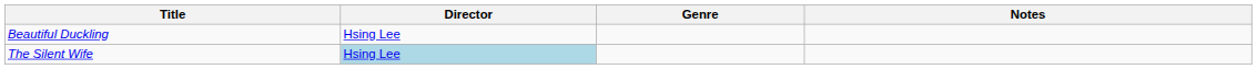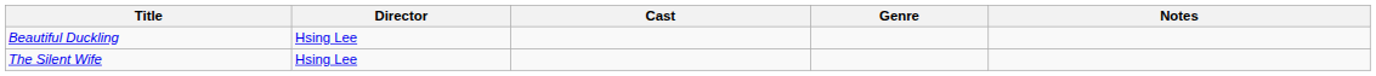 <table class="wikitable" width= "100%">
 <tr>
 <th width=21%>Title</th>
 <th width=16%>Director</th>
+<th width=22%>Cast</th>
 <th width=13%>Genre</th>
 <th width=28%>Notes</th>
 </tr>
 <tr>
 <td><em><a href='#'>Beautiful Duckling</a></em></td>
 <td><a href='#'>Hsing Lee</a></td>
 <td></td>
 <td></td>
+<td></td>
 </tr>
 <tr>
 <td><em><a href='#'>The Silent Wife</a></em></td>
-<td style="background: lightblue;"><a href='#'>Hsing Lee</a></td>
+<td><a href='#'>Hsing Lee</a></td>
+<td></td>
 <td></td>
 <td></td>
 </tr>
 </table>
